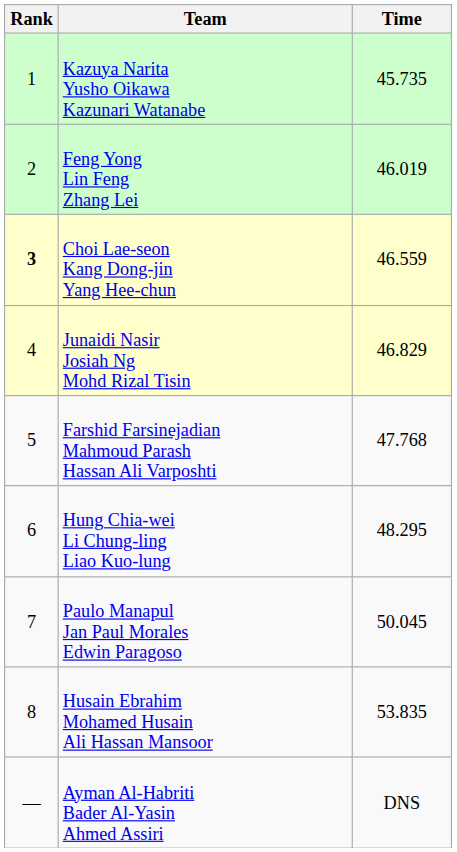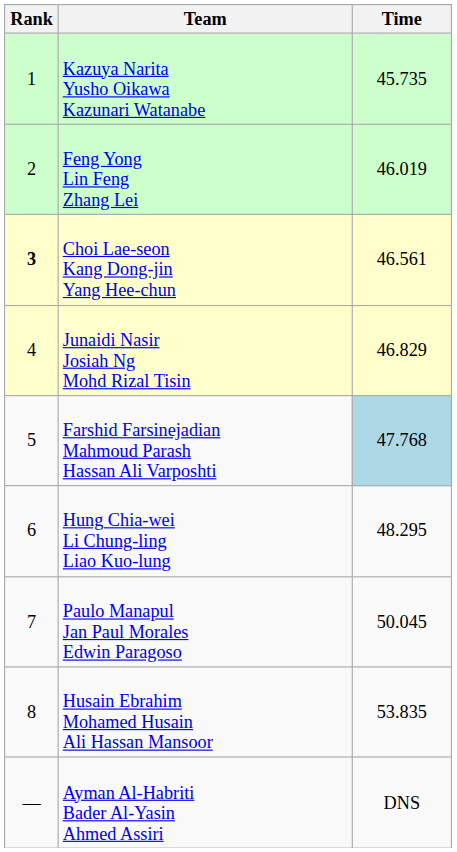 <table class=wikitable style="text-align:center">
 <tr>
 <th width=40>Rank</th>
 <th width=250>Team</th>
 <th width=80>Time</th>
 </tr>
 <tr bgcolor="ccffcc">
 <td>1</td>
 <td align=left><br><a href='#'>Kazuya Narita</a><br><a href='#'>Yusho Oikawa</a><br><a href='#'>Kazunari Watanabe</a></td>
 <td>45.735</td>
 </tr>
 <tr bgcolor="ccffcc">
 <td>2</td>
 <td align=left><br><a href='#'>Feng Yong</a><br><a href='#'>Lin Feng</a><br><a href='#'>Zhang Lei</a></td>
 <td>46.019</td>
 </tr>
 <tr bgcolor="#ffffcc">
 <td><strong>3</strong></td>
 <td align=left><br><a href='#'>Choi Lae-seon</a><br><a href='#'>Kang Dong-jin</a><br><a href='#'>Yang Hee-chun</a></td>
-<td>46.559</td>
+<td>46.561</td>
 </tr>
 <tr bgcolor="#ffffcc">
 <td>4</td>
 <td align=left><br><a href='#'>Junaidi Nasir</a><br><a href='#'>Josiah Ng</a><br><a href='#'>Mohd Rizal Tisin</a></td>
 <td>46.829</td>
 </tr>
 <tr>
 <td>5</td>
 <td align=left><br><a href='#'>Farshid Farsinejadian</a><br><a href='#'>Mahmoud Parash</a><br><a href='#'>Hassan Ali Varposhti</a></td>
-<td>47.768</td>
+<td style="background: lightblue;">47.768</td>
 </tr>
 <tr>
 <td>6</td>
 <td align=left><br><a href='#'>Hung Chia-wei</a><br><a href='#'>Li Chung-ling</a><br><a href='#'>Liao Kuo-lung</a></td>
 <td>48.295</td>
 </tr>
 <tr>
 <td>7</td>
 <td align=left><br><a href='#'>Paulo Manapul</a><br><a href='#'>Jan Paul Morales</a><br><a href='#'>Edwin Paragoso</a></td>
 <td>50.045</td>
 </tr>
 <tr>
 <td>8</td>
 <td align=left><br><a href='#'>Husain Ebrahim</a><br><a href='#'>Mohamed Husain</a><br><a href='#'>Ali Hassan Mansoor</a></td>
 <td>53.835</td>
 </tr>
 <tr>
 <td>—</td>
 <td align=left><br><a href='#'>Ayman Al-Habriti</a><br><a href='#'>Bader Al-Yasin</a><br><a href='#'>Ahmed Assiri</a></td>
 <td>DNS</td>
 </tr>
 </table>
